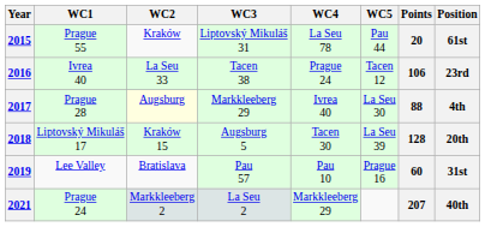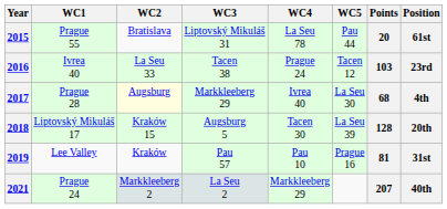 <table class="wikitable" style="font-size: 90%; text-align: center">
 <tr>
 <th>Year</th>
 <th>WC1</th>
 <th>WC2</th>
 <th>WC3</th>
 <th>WC4</th>
 <th>WC5</th>
 <th>Points</th>
 <th>Position</th>
 </tr>
 <tr>
 <th><a href='#'>2015</a></th>
 <td style="background:#DFFFDF;"><a href='#'>Prague</a> <br>55</td>
-<td><a href='#'>Kraków</a> <br> </td>
+<td><a href='#'>Bratislava</a> <br> </td>
 <td style="background:#DFFFDF;"><a href='#'> Liptovský Mikuláš</a> <br>31</td>
 <td style="background:#DFFFDF;"><a href='#'>La Seu</a> <br>78</td>
 <td style="background:#DFFFDF;"><a href='#'>Pau</a> <br>44</td>
 <th>20</th>
 <th>61st</th>
 </tr>
 <tr>
 <th><a href='#'>2016</a></th>
 <td style="background:#DFFFDF;"><a href='#'>Ivrea</a> <br>40</td>
 <td style="background:#DFFFDF;"><a href='#'>La Seu</a> <br>33</td>
 <td style="background:#DFFFDF;"><a href='#'>Tacen</a> <br>38</td>
 <td style="background:#DFFFDF;"><a href='#'>Prague</a> <br>24</td>
 <td style="background:#DFFFDF;"><a href='#'>Tacen</a> <br>12</td>
-<th>106</th>
+<th>103</th>
 <th>23rd</th>
 </tr>
 <tr>
 <th><a href='#'>2017</a></th>
 <td style="background:#DFFFDF;"><a href='#'>Prague</a> <br>28</td>
 <td style="background: lightyellow;"><a href='#'>Augsburg</a> <br> </td>
 <td style="background:#DFFFDF;"><a href='#'>Markkleeberg</a><br>29</td>
 <td style="background:#DFFFDF;"><a href='#'>Ivrea</a> <br>40</td>
 <td style="background:#DFFFDF;"><a href='#'>La Seu</a> <br>30</td>
-<th>88</th>
+<th>68</th>
 <th>4th</th>
 </tr>
 <tr>
 <th><a href='#'>2018</a></th>
 <td style="background:#DFFFDF;"><a href='#'> Liptovský Mikuláš</a> <br>17</td>
 <td style="background:#DFFFDF;"><a href='#'>Kraków</a> <br>15</td>
 <td style="background:#DFFFDF;"><a href='#'>Augsburg</a> <br>5</td>
 <td style="background:#DFFFDF;"><a href='#'>Tacen</a> <br>30</td>
 <td style="background:#DFFFDF;"><a href='#'>La Seu</a> <br>39</td>
 <th>128</th>
 <th>20th</th>
 </tr>
 <tr>
 <th><a href='#'>2019</a></th>
 <td><a href='#'>Lee Valley</a> <br> </td>
-<td><a href='#'>Bratislava</a> <br> </td>
+<td><a href='#'>Kraków</a> <br> </td>
 <td style="background:#DFFFDF;"><a href='#'>Pau</a> <br>57</td>
 <td style="background:#DFFFDF;"><a href='#'>Pau</a> <br>10</td>
 <td style="background:#DFFFDF;"><a href='#'>Prague</a> <br>16</td>
-<th>60</th>
+<th>81</th>
 <th>31st</th>
 </tr>
 <tr>
 <th><a href='#'>2021</a></th>
 <td style="background:#DFFFDF;"><a href='#'>Prague</a> <br>24</td>
 <td style="background:#DCE5E5;"><a href='#'>Markkleeberg</a><br>2</td>
 <td style="background:#DCE5E5;"><a href='#'>La Seu</a> <br>2</td>
 <td style="background:#DFFFDF;"><a href='#'>Markkleeberg</a><br>29</td>
 <td></td>
 <th>207</th>
 <th>40th</th>
 </tr>
 </table>
